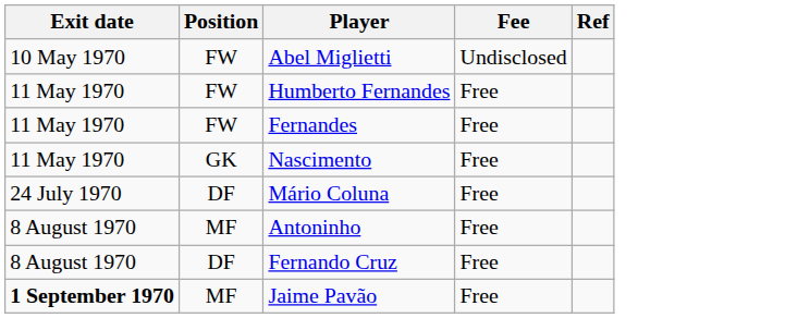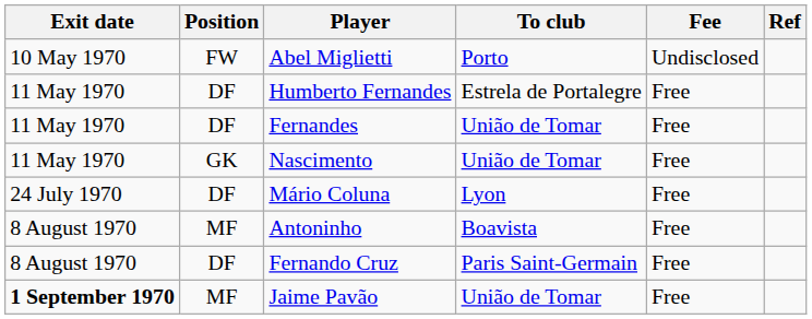 <table class="wikitable">
 <tr>
 <th>Exit date</th>
 <th>Position</th>
 <th>Player</th>
+<th>To club</th>
 <th>Fee</th>
 <th>Ref</th>
 </tr>
 <tr>
 <td>10 May 1970</td>
 <td style="text-align:center;">FW</td>
 <td style="text-align:left;"><a href='#'>Abel Miglietti</a></td>
+<td style="text-align:left;"><a href='#'>Porto</a></td>
 <td>Undisclosed</td>
 <td></td>
 </tr>
 <tr>
 <td>11 May 1970</td>
-<td style="text-align:center;">FW</td>
+<td style="text-align:center;">DF</td>
 <td style="text-align:left;"><a href='#'>Humberto Fernandes</a></td>
+<td style="text-align:left;">Estrela de Portalegre</td>
 <td>Free</td>
 <td></td>
 </tr>
 <tr>
 <td>11 May 1970</td>
-<td style="text-align:center;">FW</td>
+<td style="text-align:center;">DF</td>
 <td style="text-align:left;"><a href='#'>Fernandes</a></td>
+<td style="text-align:left;"><a href='#'>União de Tomar</a></td>
 <td>Free</td>
 <td></td>
 </tr>
 <tr>
 <td>11 May 1970</td>
 <td style="text-align:center;">GK</td>
 <td style="text-align:left;"><a href='#'>Nascimento</a></td>
+<td style="text-align:left;"><a href='#'>União de Tomar</a></td>
 <td>Free</td>
 <td></td>
 </tr>
 <tr>
 <td>24 July 1970</td>
 <td style="text-align:center;">DF</td>
 <td style="text-align:left;"><a href='#'>Mário Coluna</a></td>
+<td style="text-align:left;"><a href='#'>Lyon</a></td>
 <td>Free</td>
 <td></td>
 </tr>
 <tr>
 <td>8 August 1970</td>
 <td style="text-align:center;">MF</td>
 <td style="text-align:left;"><a href='#'>Antoninho</a></td>
+<td style="text-align:left;"><a href='#'>Boavista</a></td>
 <td>Free</td>
 <td></td>
 </tr>
 <tr>
 <td>8 August 1970</td>
 <td style="text-align:center;">DF</td>
 <td style="text-align:left;"><a href='#'>Fernando Cruz</a></td>
+<td style="text-align:left;"><a href='#'>Paris Saint-Germain</a></td>
 <td>Free</td>
 <td></td>
 </tr>
 <tr>
 <td><strong>1 September 1970</strong></td>
 <td style="text-align:center;">MF</td>
 <td style="text-align:left;"><a href='#'>Jaime Pavão</a></td>
+<td style="text-align:left;"><a href='#'>União de Tomar</a></td>
 <td>Free</td>
 <td></td>
 </tr>
 </table>
